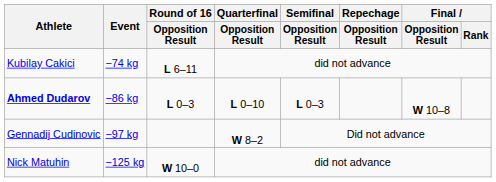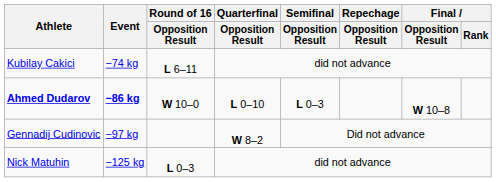 <table class="wikitable" style="font-size:90%">
 <tr>
 <th rowspan=2>Athlete</th>
 <th rowspan=2>Event</th>
 <th>Round of 16</th>
 <th>Quarterfinal</th>
 <th>Semifinal</th>
 <th>Repechage</th>
 <th colspan=2>Final / </th>
 </tr>
 <tr style="font-size: 95%">
 <th>Opposition<br>Result</th>
 <th>Opposition<br>Result</th>
 <th>Opposition<br>Result</th>
 <th>Opposition<br>Result</th>
 <th>Opposition<br>Result</th>
 <th>Rank</th>
 </tr>
 <tr align=center>
 <td align=left><a href='#'>Kubilay Cakici</a></td>
 <td align=left><a href='#'>−74 kg</a></td>
 <td><br> <strong>L</strong> 6–11</td>
 <td colspan=5>did not advance</td>
 </tr>
 <tr align=center>
 <td align=left><strong><a href='#'>Ahmed Dudarov</a></strong></td>
-<td align=left><a href='#'>−86 kg</a></td>
-<td><br> <strong>L</strong> 0–3</td>
+<td align=left><strong><a href='#'>−86 kg</a></strong></td>
+<td><br> <strong>W</strong> 10–0</td>
 <td><br> <strong>L</strong> 0–10</td>
 <td><br> <strong>L</strong> 0–3</td>
 <td></td>
 <td><br><br><strong>W</strong> 10–8</td>
 <td></td>
 </tr>
 <tr align=center>
 <td align=left><a href='#'>Gennadij Cudinovic</a></td>
 <td align=left><a href='#'>−97 kg</a></td>
 <td></td>
 <td><br> <strong>W</strong> 8–2</td>
 <td colspan=4>Did not advance</td>
 </tr>
 <tr align=center>
 <td align=left><a href='#'>Nick Matuhin</a></td>
 <td align=left><a href='#'>−125 kg</a></td>
-<td><br> <strong>W</strong> 10–0</td>
+<td><br> <strong>L</strong> 0–3</td>
 <td colspan=5>did not advance</td>
 </tr>
 </table>
